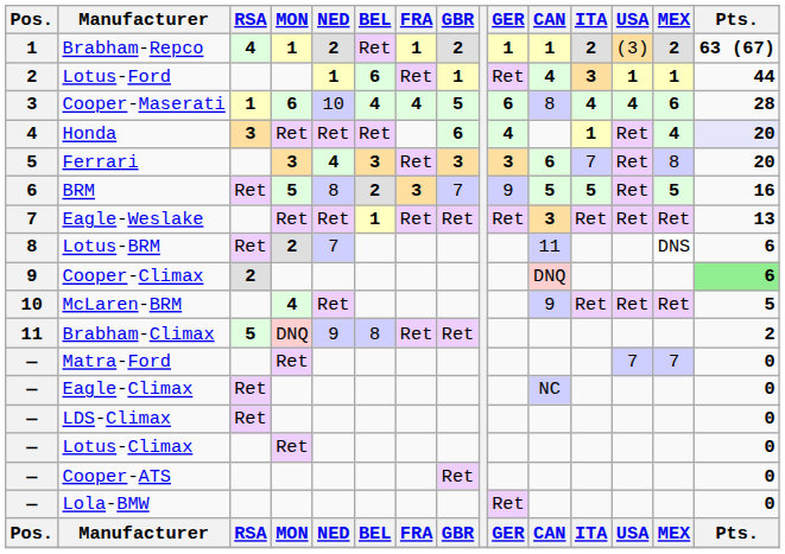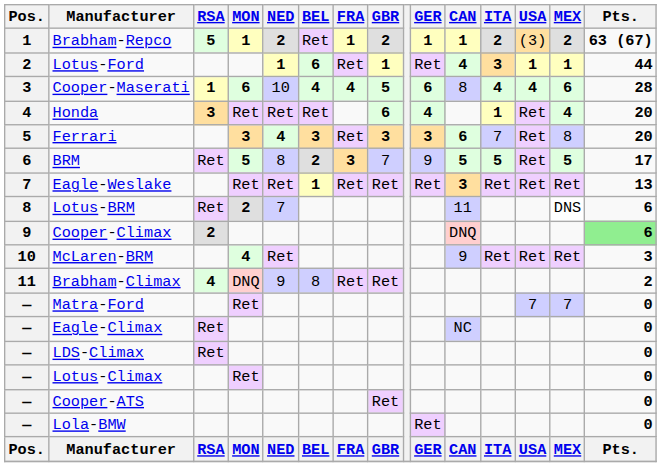 <table class="wikitable" style="font-size: 85%; text-align:center;">
 <tr valign="top">
 <th valign="middle">Pos.</th>
 <th valign="middle">Manufacturer</th>
 <th><a href='#'>RSA</a><br></th>
 <th><a href='#'>MON</a><br></th>
 <th><a href='#'>NED</a><br></th>
 <th><a href='#'>BEL</a><br></th>
 <th><a href='#'>FRA</a><br></th>
 <th><a href='#'>GBR</a><br></th>
 <th rowspan="19"></th>
 <th><a href='#'>GER</a><br></th>
 <th><a href='#'>CAN</a><br></th>
 <th><a href='#'>ITA</a><br></th>
 <th><a href='#'>USA</a><br></th>
 <th><a href='#'>MEX</a><br></th>
 <th valign="middle">Pts.</th>
 </tr>
 <tr>
 <th>1</th>
 <td align="left"> <a href='#'>Brabham</a>-<a href='#'>Repco</a></td>
-<td style="background:#dfffdf;"><strong>4</strong></td>
+<td style="background:#dfffdf;"><strong>5</strong></td>
 <td style="background:#ffffbf;"><strong>1</strong></td>
 <td style="background:#dfdfdf;"><strong>2</strong></td>
 <td style="background:#efcfff;">Ret</td>
 <td style="background:#ffffbf;"><strong>1</strong></td>
 <td style="background:#dfdfdf;"><strong>2</strong></td>
 <td style="background:#ffffbf;"><strong>1</strong></td>
 <td style="background:#ffffbf;"><strong>1</strong></td>
 <td style="background:#dfdfdf;"><strong>2</strong></td>
 <td style="background:#ffdf9f;">(3)</td>
 <td style="background:#dfdfdf;"><strong>2</strong></td>
 <td align="right"><strong>63 (67)</strong></td>
 </tr>
 <tr>
 <th>2</th>
 <td align="left"> <a href='#'>Lotus</a>-<a href='#'>Ford</a></td>
 <td></td>
 <td></td>
 <td style="background:#ffffbf;"><strong>1</strong></td>
 <td style="background:#dfffdf;"><strong>6</strong></td>
 <td style="background:#efcfff;">Ret</td>
 <td style="background:#ffffbf;"><strong>1</strong></td>
 <td style="background:#efcfff;">Ret</td>
 <td style="background:#dfffdf;"><strong>4</strong></td>
 <td style="background:#ffdf9f;"><strong>3</strong></td>
 <td style="background:#ffffbf;"><strong>1</strong></td>
 <td style="background:#ffffbf;"><strong>1</strong></td>
 <td align="right"><strong>44</strong></td>
 </tr>
 <tr>
 <th>3</th>
 <td align="left"> <a href='#'>Cooper</a>-<a href='#'>Maserati</a></td>
 <td style="background:#ffffbf;"><strong>1</strong></td>
 <td style="background:#dfffdf;"><strong>6</strong></td>
 <td style="background:#cfcfff;">10</td>
 <td style="background:#dfffdf;"><strong>4</strong></td>
 <td style="background:#dfffdf;"><strong>4</strong></td>
 <td style="background:#dfffdf;"><strong>5</strong></td>
 <td style="background:#dfffdf;"><strong>6</strong></td>
 <td style="background:#cfcfff;">8</td>
 <td style="background:#dfffdf;"><strong>4</strong></td>
 <td style="background:#dfffdf;"><strong>4</strong></td>
 <td style="background:#dfffdf;"><strong>6</strong></td>
 <td align="right"><strong>28</strong></td>
 </tr>
 <tr>
 <th>4</th>
 <td align="left"> <a href='#'>Honda</a></td>
 <td style="background:#ffdf9f;"><strong>3</strong></td>
 <td style="background:#efcfff;">Ret</td>
 <td style="background:#efcfff;">Ret</td>
 <td style="background:#efcfff;">Ret</td>
 <td></td>
 <td style="background:#dfffdf;"><strong>6</strong></td>
 <td style="background:#dfffdf;"><strong>4</strong></td>
 <td></td>
 <td style="background:#ffffbf;"><strong>1</strong></td>
 <td style="background:#efcfff;">Ret</td>
 <td style="background:#dfffdf;"><strong>4</strong></td>
-<td align="right" style="background: lavender;"><strong>20</strong></td>
+<td align="right"><strong>20</strong></td>
 </tr>
 <tr>
 <th>5</th>
 <td align="left"> <a href='#'>Ferrari</a></td>
 <td></td>
 <td style="background:#ffdf9f;"><strong>3</strong></td>
 <td style="background:#dfffdf;"><strong>4</strong></td>
 <td style="background:#ffdf9f;"><strong>3</strong></td>
 <td style="background:#efcfff;">Ret</td>
 <td style="background:#ffdf9f;"><strong>3</strong></td>
 <td style="background:#ffdf9f;"><strong>3</strong></td>
 <td style="background:#dfffdf;"><strong>6</strong></td>
 <td style="background:#cfcfff;">7</td>
 <td style="background:#efcfff;">Ret</td>
 <td style="background:#cfcfff;">8</td>
 <td align="right"><strong>20</strong></td>
 </tr>
 <tr>
 <th>6</th>
 <td align="left"> <a href='#'>BRM</a></td>
 <td style="background:#efcfff;">Ret</td>
 <td style="background:#dfffdf;"><strong>5</strong></td>
 <td style="background:#cfcfff;">8</td>
 <td style="background:#dfdfdf;"><strong>2</strong></td>
 <td style="background:#ffdf9f;"><strong>3</strong></td>
 <td style="background:#cfcfff;">7</td>
 <td style="background:#cfcfff;">9</td>
 <td style="background:#dfffdf;"><strong>5</strong></td>
 <td style="background:#dfffdf;"><strong>5</strong></td>
 <td style="background:#efcfff;">Ret</td>
 <td style="background:#dfffdf;"><strong>5</strong></td>
-<td align="right"><strong>16</strong></td>
+<td align="right"><strong>17</strong></td>
 </tr>
 <tr>
 <th>7</th>
 <td align="left"> <a href='#'>Eagle</a>-<a href='#'>Weslake</a></td>
 <td></td>
 <td style="background:#efcfff;">Ret</td>
 <td style="background:#efcfff;">Ret</td>
 <td style="background:#ffffbf;"><strong>1</strong></td>
 <td style="background:#efcfff;">Ret</td>
 <td style="background:#efcfff;">Ret</td>
 <td style="background:#efcfff;">Ret</td>
 <td style="background:#ffdf9f;"><strong>3</strong></td>
 <td style="background:#efcfff;">Ret</td>
 <td style="background:#efcfff;">Ret</td>
 <td style="background:#efcfff;">Ret</td>
 <td align="right"><strong>13</strong></td>
 </tr>
 <tr>
 <th>8</th>
 <td align="left"> <a href='#'>Lotus</a>-<a href='#'>BRM</a></td>
 <td style="background:#efcfff;">Ret</td>
 <td style="background:#dfdfdf;"><strong>2</strong></td>
 <td style="background:#cfcfff;">7</td>
 <td></td>
 <td></td>
 <td></td>
 <td></td>
 <td style="background:#cfcfff;">11</td>
 <td></td>
 <td></td>
 <td style="background:#ffffff;">DNS</td>
 <td align="right"><strong>6</strong></td>
 </tr>
 <tr>
 <th>9</th>
 <td align="left"> <a href='#'>Cooper</a>-<a href='#'>Climax</a></td>
 <td style="background:#dfdfdf;"><strong>2</strong></td>
 <td></td>
 <td></td>
 <td></td>
 <td></td>
 <td></td>
 <td></td>
 <td style="background:#ffcfcf;">DNQ</td>
 <td></td>
 <td></td>
 <td></td>
 <td align="right" style="background: lightgreen;"><strong>6</strong></td>
 </tr>
 <tr>
 <th>10</th>
 <td align="left"> <a href='#'>McLaren</a>-<a href='#'>BRM</a></td>
 <td></td>
 <td style="background:#dfffdf;"><strong>4</strong></td>
 <td style="background:#efcfff;">Ret</td>
 <td></td>
 <td></td>
 <td></td>
 <td></td>
 <td style="background:#cfcfff;">9</td>
 <td style="background:#efcfff;">Ret</td>
 <td style="background:#efcfff;">Ret</td>
 <td style="background:#efcfff;">Ret</td>
-<td align="right"><strong>5</strong></td>
+<td align="right"><strong>3</strong></td>
 </tr>
 <tr>
 <th>11</th>
 <td align="left"> <a href='#'>Brabham</a>-<a href='#'>Climax</a></td>
-<td style="background:#dfffdf;"><strong>5</strong></td>
+<td style="background:#dfffdf;"><strong>4</strong></td>
 <td style="background:#ffcfcf;">DNQ</td>
 <td style="background:#cfcfff;">9</td>
 <td style="background:#cfcfff;">8</td>
 <td style="background:#efcfff;">Ret</td>
 <td style="background:#efcfff;">Ret</td>
 <td></td>
 <td></td>
 <td></td>
 <td></td>
 <td></td>
 <td align="right"><strong>2</strong></td>
 </tr>
 <tr>
 <th>—</th>
 <td align="left"> <a href='#'>Matra</a>-<a href='#'>Ford</a></td>
 <td></td>
 <td style="background:#efcfff;">Ret</td>
 <td></td>
 <td></td>
 <td></td>
 <td></td>
 <td></td>
 <td></td>
 <td></td>
 <td style="background:#cfcfff;">7</td>
 <td style="background:#cfcfff;">7</td>
 <td align="right"><strong>0</strong></td>
 </tr>
 <tr>
 <th>—</th>
 <td align="left"> <a href='#'>Eagle</a>-<a href='#'>Climax</a></td>
 <td style="background:#efcfff;">Ret</td>
 <td></td>
 <td></td>
 <td></td>
 <td></td>
 <td></td>
 <td></td>
 <td style="background:#cfcfff;">NC</td>
 <td></td>
 <td></td>
 <td></td>
 <td align="right"><strong>0</strong></td>
 </tr>
 <tr>
 <th>—</th>
 <td align="left"> <a href='#'>LDS</a>-<a href='#'>Climax</a></td>
 <td style="background:#efcfff;">Ret</td>
 <td></td>
 <td></td>
 <td></td>
 <td></td>
 <td></td>
 <td></td>
 <td></td>
 <td></td>
 <td></td>
 <td></td>
 <td align="right"><strong>0</strong></td>
 </tr>
 <tr>
 <th>—</th>
 <td align="left"> <a href='#'>Lotus</a>-<a href='#'>Climax</a></td>
 <td></td>
 <td style="background:#efcfff;">Ret</td>
 <td></td>
 <td></td>
 <td></td>
 <td></td>
 <td></td>
 <td></td>
 <td></td>
 <td></td>
 <td></td>
 <td align="right"><strong>0</strong></td>
 </tr>
 <tr>
 <th>—</th>
 <td align="left"> <a href='#'>Cooper</a>-<a href='#'>ATS</a></td>
 <td></td>
 <td></td>
 <td></td>
 <td></td>
 <td></td>
 <td style="background:#efcfff;">Ret</td>
 <td></td>
 <td></td>
 <td></td>
 <td></td>
 <td></td>
 <td align="right"><strong>0</strong></td>
 </tr>
 <tr>
 <th>—</th>
 <td align="left"> <a href='#'>Lola</a>-<a href='#'>BMW</a></td>
 <td></td>
 <td></td>
 <td></td>
 <td></td>
 <td></td>
 <td></td>
 <td style="background:#efcfff;">Ret</td>
 <td></td>
 <td></td>
 <td></td>
 <td></td>
 <td align="right"><strong>0</strong></td>
 </tr>
 <tr valign="top">
 <th valign="middle">Pos.</th>
 <th valign="middle">Manufacturer</th>
 <th><a href='#'>RSA</a><br></th>
 <th><a href='#'>MON</a><br></th>
 <th><a href='#'>NED</a><br></th>
 <th><a href='#'>BEL</a><br></th>
 <th><a href='#'>FRA</a><br></th>
 <th><a href='#'>GBR</a><br></th>
 <th><a href='#'>GER</a><br></th>
 <th><a href='#'>CAN</a><br></th>
 <th><a href='#'>ITA</a><br></th>
 <th><a href='#'>USA</a><br></th>
 <th><a href='#'>MEX</a><br></th>
 <th valign="middle">Pts.</th>
 </tr>
 <tr>
 </tr>
 </table>
